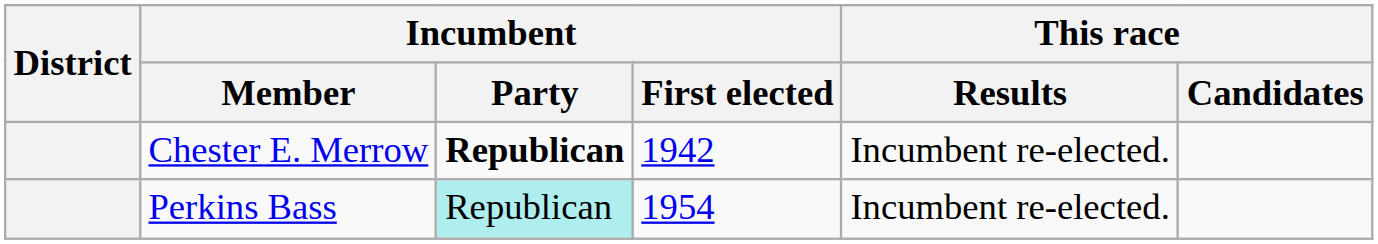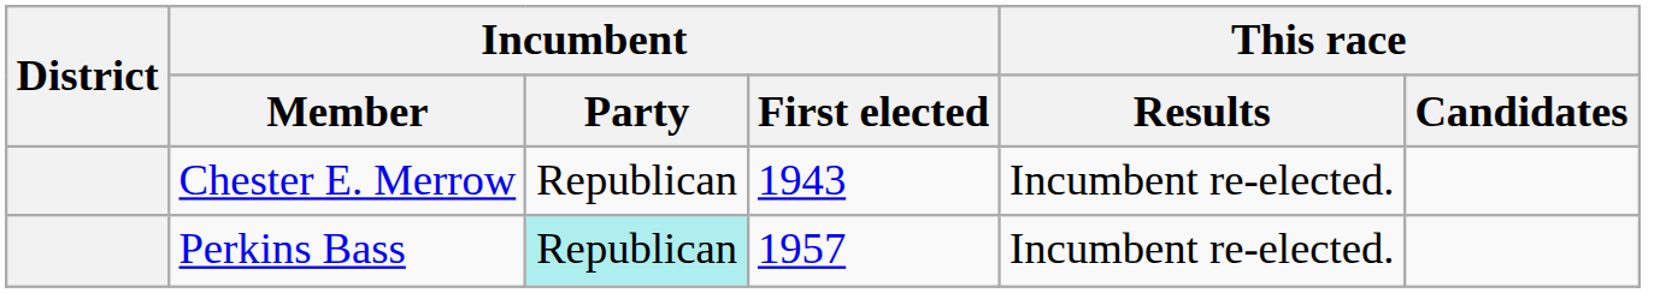 <table class=wikitable>
 <tr>
 <th rowspan=2>District</th>
 <th colspan=3>Incumbent</th>
 <th colspan=2>This race</th>
 </tr>
 <tr>
 <th>Member</th>
 <th>Party</th>
 <th>First elected</th>
 <th>Results</th>
 <th>Candidates</th>
 </tr>
 <tr>
 <th></th>
 <td><a href='#'>Chester E. Merrow</a></td>
-<td><strong>Republican</strong></td>
-<td><a href='#'>1942</a></td>
+<td>Republican</td>
+<td><a href='#'>1943</a></td>
 <td>Incumbent re-elected.</td>
 <td nowrap></td>
 </tr>
 <tr>
 <th></th>
 <td><a href='#'>Perkins Bass</a></td>
 <td style="background: paleturquoise;">Republican</td>
-<td><a href='#'>1954</a></td>
+<td><a href='#'>1957</a></td>
 <td>Incumbent re-elected.</td>
 <td nowrap></td>
 </tr>
 </table>
